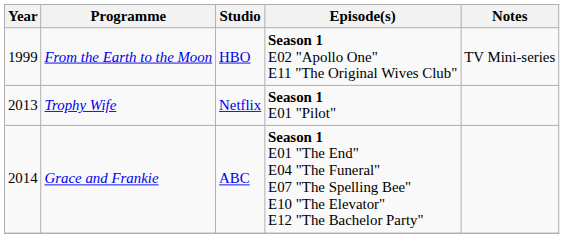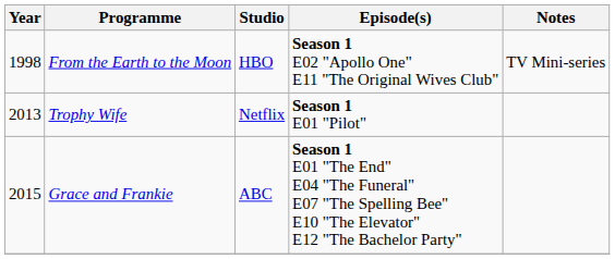 <table class="wikitable sortable">
 <tr>
 <th>Year</th>
 <th>Programme</th>
 <th>Studio</th>
 <th>Episode(s)</th>
 <th class="unsortable">Notes</th>
 </tr>
 <tr>
-<td>1999</td>
+<td>1998</td>
 <td><em><a href='#'>From the Earth to the Moon</a></em></td>
 <td><a href='#'>HBO</a></td>
 <td><strong>Season 1</strong><br>E02 "Apollo One"<br>E11 "The Original Wives Club"</td>
 <td>TV Mini-series</td>
 </tr>
 <tr>
 <td>2013</td>
 <td><em><a href='#'>Trophy Wife</a></em></td>
 <td><a href='#'>Netflix</a></td>
 <td><strong>Season 1</strong><br>E01 "Pilot"</td>
 <td></td>
 </tr>
 <tr>
-<td>2014</td>
+<td>2015</td>
 <td><em><a href='#'>Grace and Frankie</a></em></td>
 <td><a href='#'>ABC</a></td>
 <td><strong>Season 1</strong><br>E01 "The End"<br>E04 "The Funeral"<br>E07 "The Spelling Bee"<br>E10 "The Elevator"<br>E12 "The Bachelor Party"</td>
 <td></td>
 </tr>
 <tr>
 </tr>
 </table>
